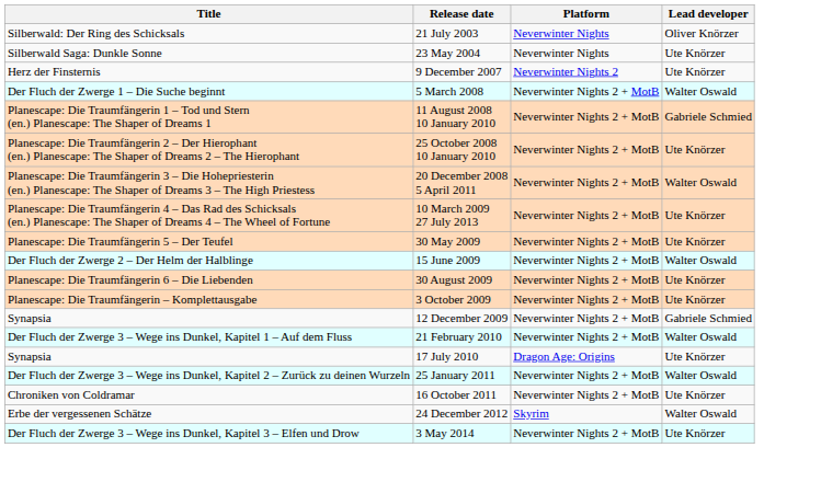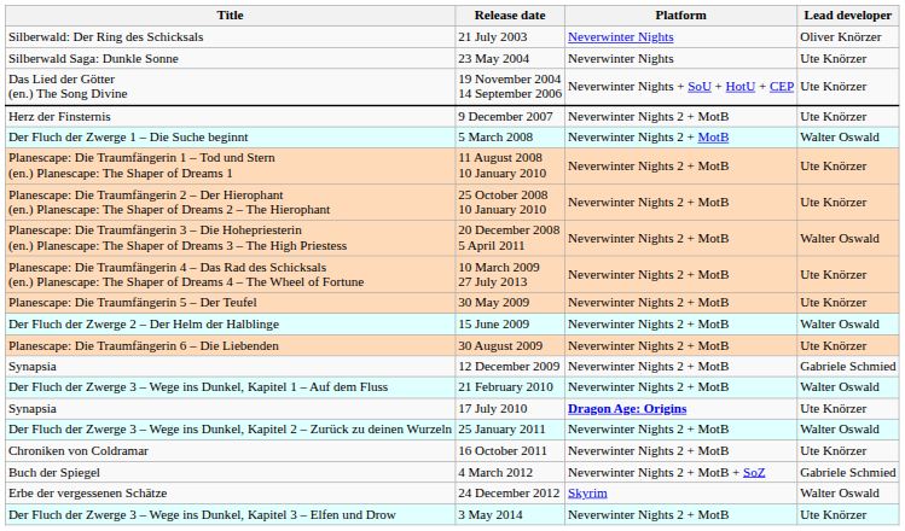 <table class="wikitable">
 <tr>
 <th>Title</th>
 <th>Release date</th>
 <th>Platform</th>
 <th>Lead developer</th>
 </tr>
 <tr>
 <td>Silberwald: Der Ring des Schicksals</td>
 <td>21 July 2003</td>
 <td><a href='#'>Neverwinter Nights</a></td>
 <td>Oliver Knörzer</td>
 </tr>
 <tr>
 <td>Silberwald Saga: Dunkle Sonne</td>
 <td>23 May 2004</td>
 <td>Neverwinter Nights</td>
 <td>Ute Knörzer</td>
 </tr>
+<tr style="border-bottom: 2px solid black;">
+<td>Das Lied der Götter<br>(en.) The Song Divine</td>
+<td>19 November 2004<br>14 September 2006</td>
+<td>Neverwinter Nights + <a href='#'>SoU</a> + <a href='#'>HotU</a> + <a href='#'>CEP</a></td>
+<td>Ute Knörzer</td>
+</tr>
 <tr>
 <td>Herz der Finsternis</td>
 <td>9 December 2007</td>
-<td><a href='#'>Neverwinter Nights 2</a></td>
+<td>Neverwinter Nights 2 + MotB</td>
 <td>Ute Knörzer</td>
 </tr>
 <tr style="background: LightCyan;">
 <td>Der Fluch der Zwerge 1 – Die Suche beginnt</td>
 <td>5 March 2008</td>
 <td>Neverwinter Nights 2 + <a href='#'>MotB</a></td>
 <td>Walter Oswald</td>
 </tr>
 <tr style="background: PeachPuff;">
 <td>Planescape: Die Traumfängerin 1 – Tod und Stern<br>(en.) Planescape: The Shaper of Dreams 1</td>
 <td>11 August 2008<br>10 January 2010</td>
 <td>Neverwinter Nights 2 + MotB</td>
-<td>Gabriele Schmied</td>
+<td>Ute Knörzer</td>
 </tr>
 <tr style="background: PeachPuff;">
 <td>Planescape: Die Traumfängerin 2 – Der Hierophant<br>(en.) Planescape: The Shaper of Dreams 2 – The Hierophant</td>
 <td>25 October 2008<br>10 January 2010</td>
 <td>Neverwinter Nights 2 + MotB</td>
 <td>Ute Knörzer</td>
 </tr>
 <tr style="background: PeachPuff;">
 <td>Planescape: Die Traumfängerin 3 – Die Hohepriesterin<br>(en.) Planescape: The Shaper of Dreams 3 – The High Priestess</td>
 <td>20 December 2008<br>5 April 2011</td>
 <td>Neverwinter Nights 2 + MotB</td>
 <td>Walter Oswald</td>
 </tr>
 <tr style="background: PeachPuff;">
 <td>Planescape: Die Traumfängerin 4 – Das Rad des Schicksals<br>(en.) Planescape: The Shaper of Dreams 4 – The Wheel of Fortune</td>
 <td>10 March 2009<br>27 July 2013</td>
 <td>Neverwinter Nights 2 + MotB</td>
 <td>Ute Knörzer</td>
 </tr>
 <tr style="background: PeachPuff;">
 <td>Planescape: Die Traumfängerin 5 – Der Teufel</td>
 <td>30 May 2009</td>
 <td>Neverwinter Nights 2 + MotB</td>
 <td>Ute Knörzer</td>
 </tr>
 <tr style="background: LightCyan;">
 <td>Der Fluch der Zwerge 2 – Der Helm der Halblinge</td>
 <td>15 June 2009</td>
 <td>Neverwinter Nights 2 + MotB</td>
 <td>Walter Oswald</td>
 </tr>
 <tr style="background: PeachPuff;">
 <td>Planescape: Die Traumfängerin 6 – Die Liebenden</td>
 <td>30 August 2009</td>
 <td>Neverwinter Nights 2 + MotB</td>
 <td>Ute Knörzer</td>
 </tr>
-<tr style="background: PeachPuff;">
-<td>Planescape: Die Traumfängerin – Komplettausgabe</td>
-<td>3 October 2009</td>
-<td>Neverwinter Nights 2 + MotB</td>
-<td>Ute Knörzer</td>
-</tr>
 <tr>
 <td>Synapsia</td>
 <td>12 December 2009</td>
 <td>Neverwinter Nights 2 + MotB</td>
 <td>Gabriele Schmied</td>
 </tr>
 <tr style="background: LightCyan;">
 <td>Der Fluch der Zwerge 3 – Wege ins Dunkel, Kapitel 1 – Auf dem Fluss</td>
 <td>21 February 2010</td>
 <td>Neverwinter Nights 2 + MotB</td>
 <td>Walter Oswald</td>
 </tr>
 <tr>
 <td>Synapsia</td>
 <td>17 July 2010</td>
-<td><a href='#'>Dragon Age: Origins</a></td>
+<td><strong><a href='#'>Dragon Age: Origins</a></strong></td>
 <td>Ute Knörzer</td>
 </tr>
 <tr style="background: LightCyan;">
 <td>Der Fluch der Zwerge 3 – Wege ins Dunkel, Kapitel 2 – Zurück zu deinen Wurzeln</td>
 <td>25 January 2011</td>
 <td>Neverwinter Nights 2 + MotB</td>
 <td>Walter Oswald</td>
 </tr>
 <tr>
 <td>Chroniken von Coldramar</td>
 <td>16 October 2011</td>
 <td>Neverwinter Nights 2 + MotB</td>
 <td>Ute Knörzer</td>
 </tr>
 <tr>
+<td>Buch der Spiegel</td>
+<td>4 March 2012</td>
+<td>Neverwinter Nights 2 + MotB + <a href='#'>SoZ</a></td>
+<td>Gabriele Schmied</td>
+</tr>
+<tr>
 <td>Erbe der vergessenen Schätze</td>
 <td>24 December 2012</td>
 <td><a href='#'>Skyrim</a></td>
 <td>Walter Oswald</td>
 </tr>
 <tr style="background: LightCyan;">
 <td>Der Fluch der Zwerge 3 – Wege ins Dunkel, Kapitel 3 – Elfen und Drow</td>
 <td>3 May 2014</td>
 <td>Neverwinter Nights 2 + MotB</td>
 <td>Ute Knörzer</td>
 </tr>
 </table>
